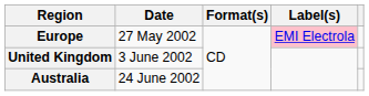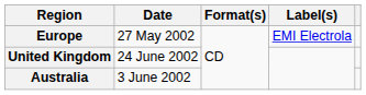 <table class="wikitable plainrowheaders">
 <tr>
 <th scope="col">Region</th>
 <th scope="col">Date</th>
 <th scope="col">Format(s)</th>
 <th scope="col">Label(s)</th>
 <th scope="col"></th>
 </tr>
 <tr>
 <th scope="row">Europe</th>
 <td>27 May 2002</td>
 <td rowspan="3">CD</td>
-<td style="background: pink;"><a href='#'>EMI Electrola</a></td>
+<td><a href='#'>EMI Electrola</a></td>
 <td></td>
 </tr>
 <tr>
 <th scope="row">United Kingdom</th>
-<td>3 June 2002</td>
+<td>24 June 2002</td>
 <td rowspan="2"></td>
 <td></td>
 </tr>
 <tr>
 <th scope="row">Australia</th>
-<td>24 June 2002</td>
+<td>3 June 2002</td>
 <td></td>
 </tr>
 </table>
